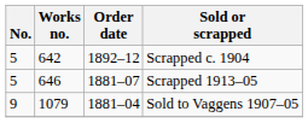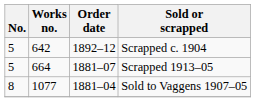 <table class="wikitable collapsible collapsed sortable" style="margin:0.5em auto; font-size:100%;">
 <tr>
 <th><br>No.</th>
 <th>Works<br>no.</th>
 <th>Order<br>date</th>
 <th>Sold or<br>scrapped</th>
 </tr>
 <tr>
 <td>5</td>
 <td>642</td>
 <td>1892–12</td>
 <td>Scrapped c. 1904</td>
 </tr>
 <tr>
 <td>5</td>
-<td>646</td>
+<td>664</td>
 <td>1881–07</td>
 <td>Scrapped 1913–05</td>
 </tr>
 <tr>
-<td>9</td>
-<td>1079</td>
+<td>8</td>
+<td>1077</td>
 <td>1881–04</td>
 <td>Sold to Vaggens 1907–05</td>
 </tr>
 <tr>
 </tr>
 </table>
